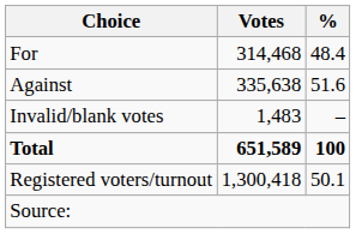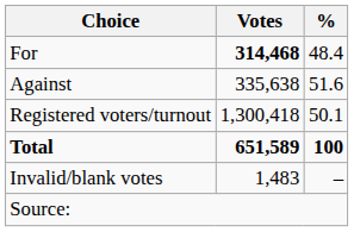 <table class=wikitable style=text-align:right>
 <tr>
 <th>Choice</th>
 <th>Votes</th>
 <th>%</th>
 </tr>
 <tr>
 <td align=left>For</td>
-<td>314,468</td>
+<td><strong>314,468</strong></td>
 <td>48.4</td>
 </tr>
 <tr>
 <td align=left>Against</td>
 <td>335,638</td>
 <td>51.6</td>
 </tr>
 <tr>
-<td align=left>Invalid/blank votes</td>
-<td>1,483</td>
-<td>–</td>
+<td align=left>Registered voters/turnout</td>
+<td>1,300,418</td>
+<td>50.1</td>
 </tr>
 <tr>
 <td align=left><strong>Total</strong></td>
 <td><strong>651,589</strong></td>
 <td><strong>100</strong></td>
 </tr>
 <tr>
-<td align=left>Registered voters/turnout</td>
-<td>1,300,418</td>
-<td>50.1</td>
+<td align=left>Invalid/blank votes</td>
+<td>1,483</td>
+<td>–</td>
 </tr>
 <tr>
 <td align=left colspan=3>Source: </td>
 </tr>
 </table>
